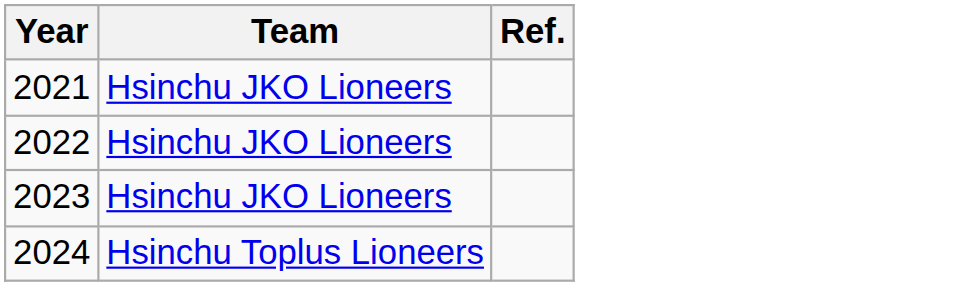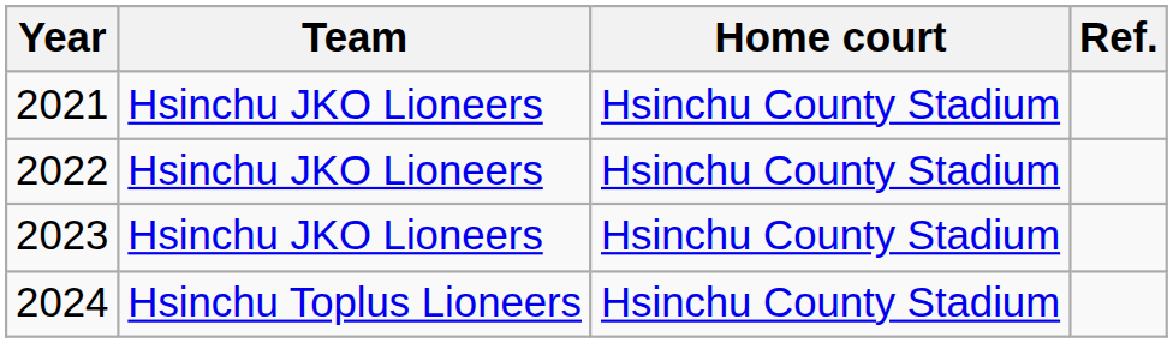 <table class="wikitable">
 <tr>
 <th>Year</th>
 <th>Team</th>
+<th>Home court</th>
 <th>Ref.</th>
 </tr>
 <tr>
 <td>2021</td>
 <td><a href='#'>Hsinchu JKO Lioneers</a></td>
+<td><a href='#'>Hsinchu County Stadium</a></td>
 <td></td>
 </tr>
 <tr>
 <td>2022</td>
 <td><a href='#'>Hsinchu JKO Lioneers</a></td>
+<td><a href='#'>Hsinchu County Stadium</a></td>
 <td></td>
 </tr>
 <tr>
 <td>2023</td>
 <td><a href='#'>Hsinchu JKO Lioneers</a></td>
+<td><a href='#'>Hsinchu County Stadium</a></td>
 <td></td>
 </tr>
 <tr>
 <td>2024</td>
 <td><a href='#'>Hsinchu Toplus Lioneers</a></td>
+<td><a href='#'>Hsinchu County Stadium</a></td>
 <td></td>
 </tr>
 </table>
